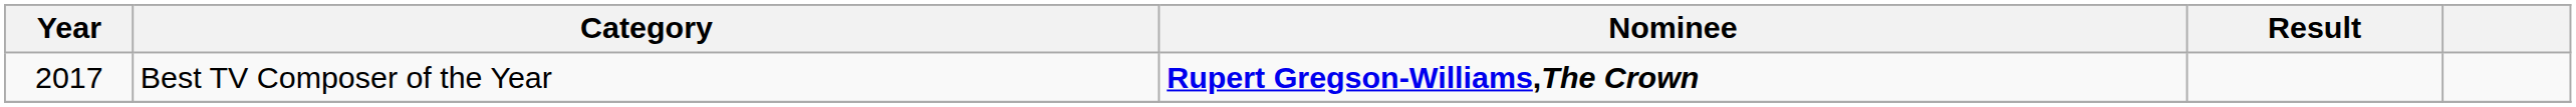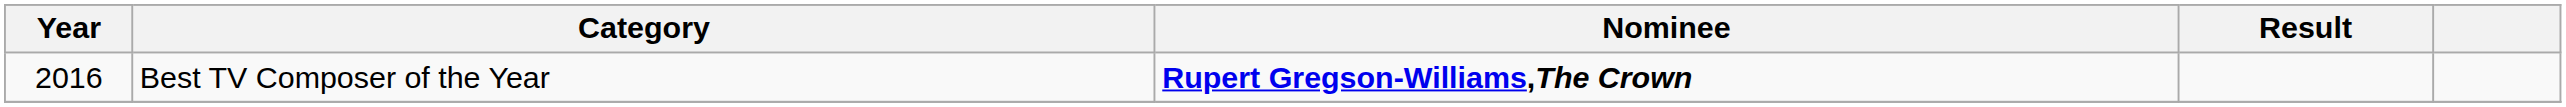 <table class="wikitable" style="width:85%;">
 <tr>
 <th width=5%>Year</th>
 <th style="width:40%;">Category</th>
 <th style="width:40%;">Nominee</th>
 <th style="width:10%;">Result</th>
 <th width=5%></th>
 </tr>
 <tr>
-<td style="text-align: center;" rowspan="1">2017</td>
+<td style="text-align: center;" rowspan="1">2016</td>
 <td>Best TV Composer of the Year</td>
 <td><strong><a href='#'>Rupert Gregson-Williams</a>,<em>The Crown</em></strong></td>
 <td></td>
 <td align="center"></td>
 </tr>
 <tr>
 </tr>
 </table>
